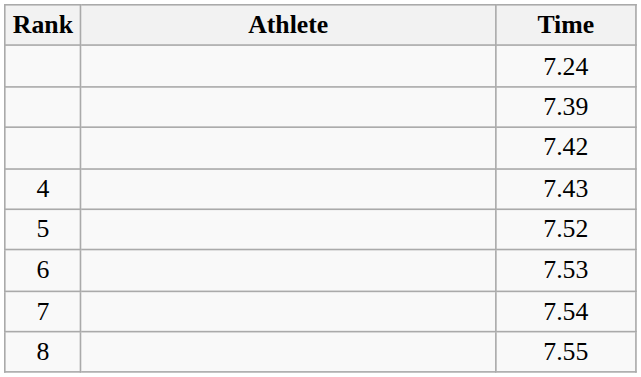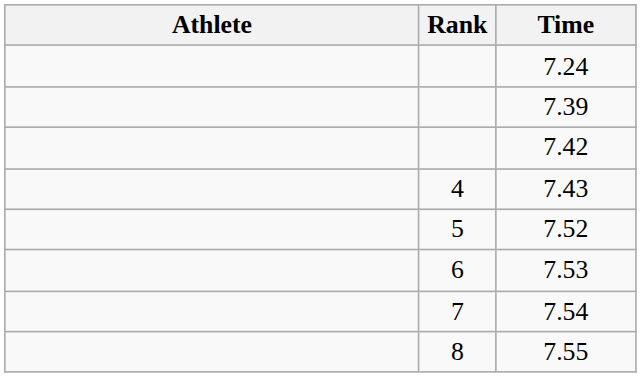 <table class=wikitable style="text-align:center">
 <tr>
+<th width=250>Athlete</th>
 <th width=40>Rank</th>
-<th width=250>Athlete</th>
 <th width=80>Time</th>
 </tr>
 <tr>
+<td align=left></td>
 <td></td>
-<td align=left></td>
 <td>7.24</td>
 </tr>
 <tr>
+<td align=left></td>
 <td></td>
-<td align=left></td>
 <td>7.39</td>
 </tr>
 <tr>
+<td align=left></td>
 <td></td>
-<td align=left></td>
 <td>7.42</td>
 </tr>
 <tr>
+<td align=left></td>
 <td>4</td>
-<td align=left></td>
 <td>7.43</td>
 </tr>
 <tr>
+<td align=left></td>
 <td>5</td>
-<td align=left></td>
 <td>7.52</td>
 </tr>
 <tr>
+<td align=left></td>
 <td>6</td>
-<td align=left></td>
 <td>7.53</td>
 </tr>
 <tr>
+<td align=left></td>
 <td>7</td>
-<td align=left></td>
 <td>7.54</td>
 </tr>
 <tr>
+<td align=left></td>
 <td>8</td>
-<td align=left></td>
 <td>7.55</td>
 </tr>
 </table>
